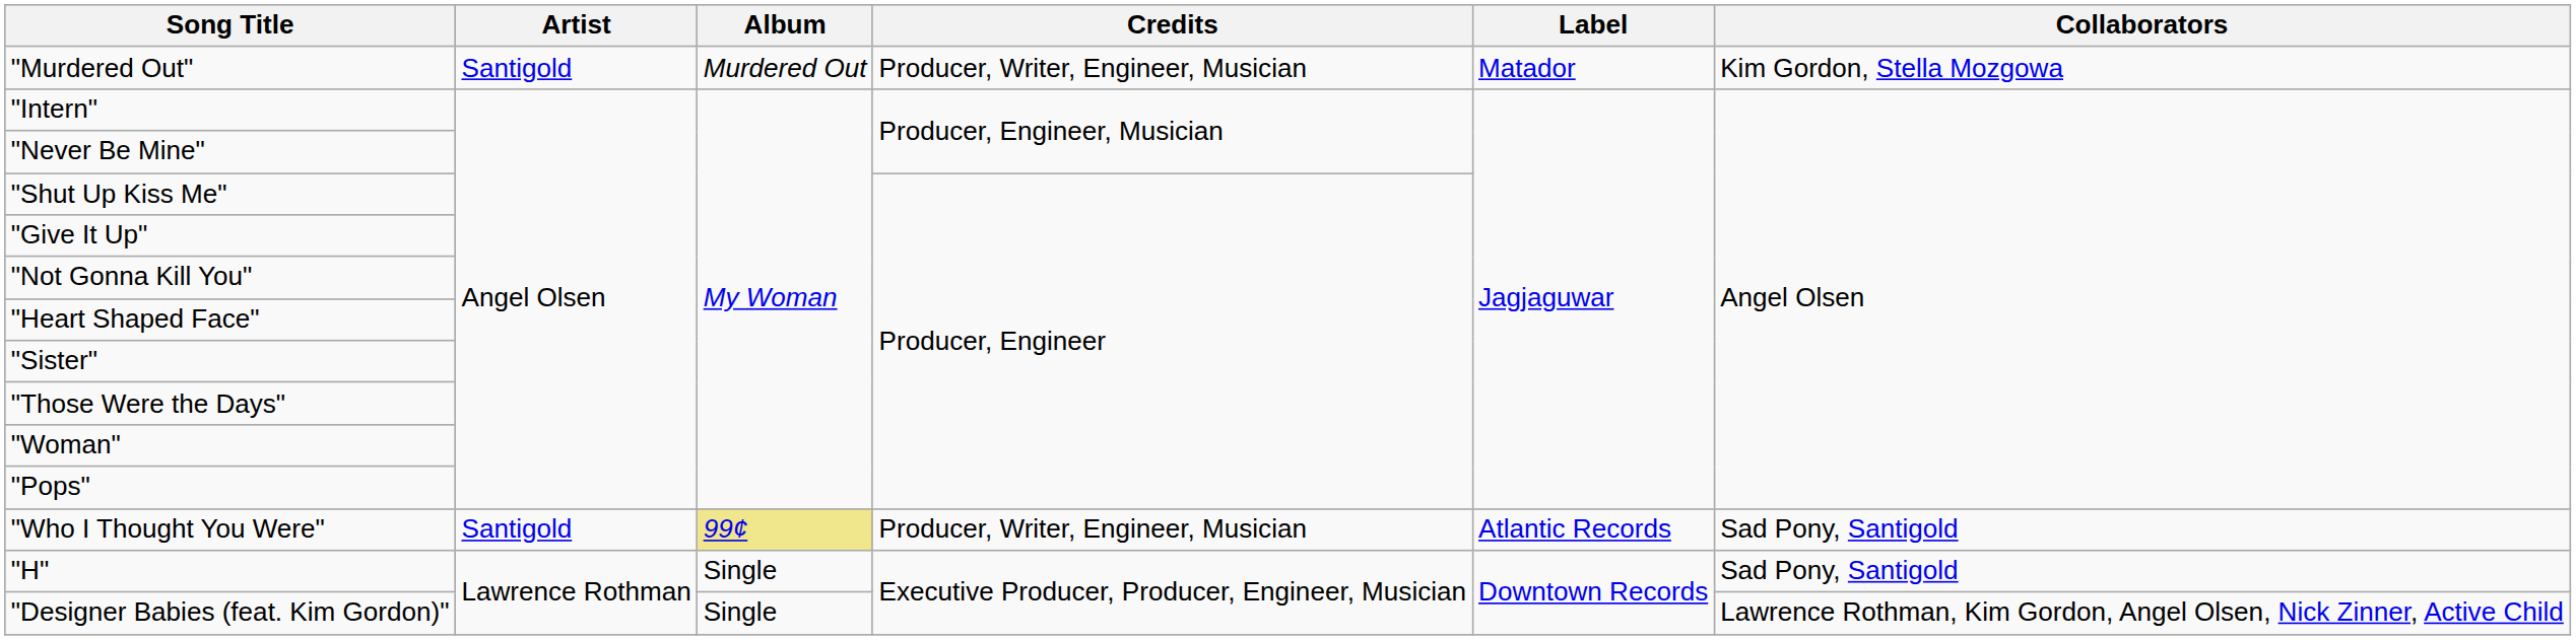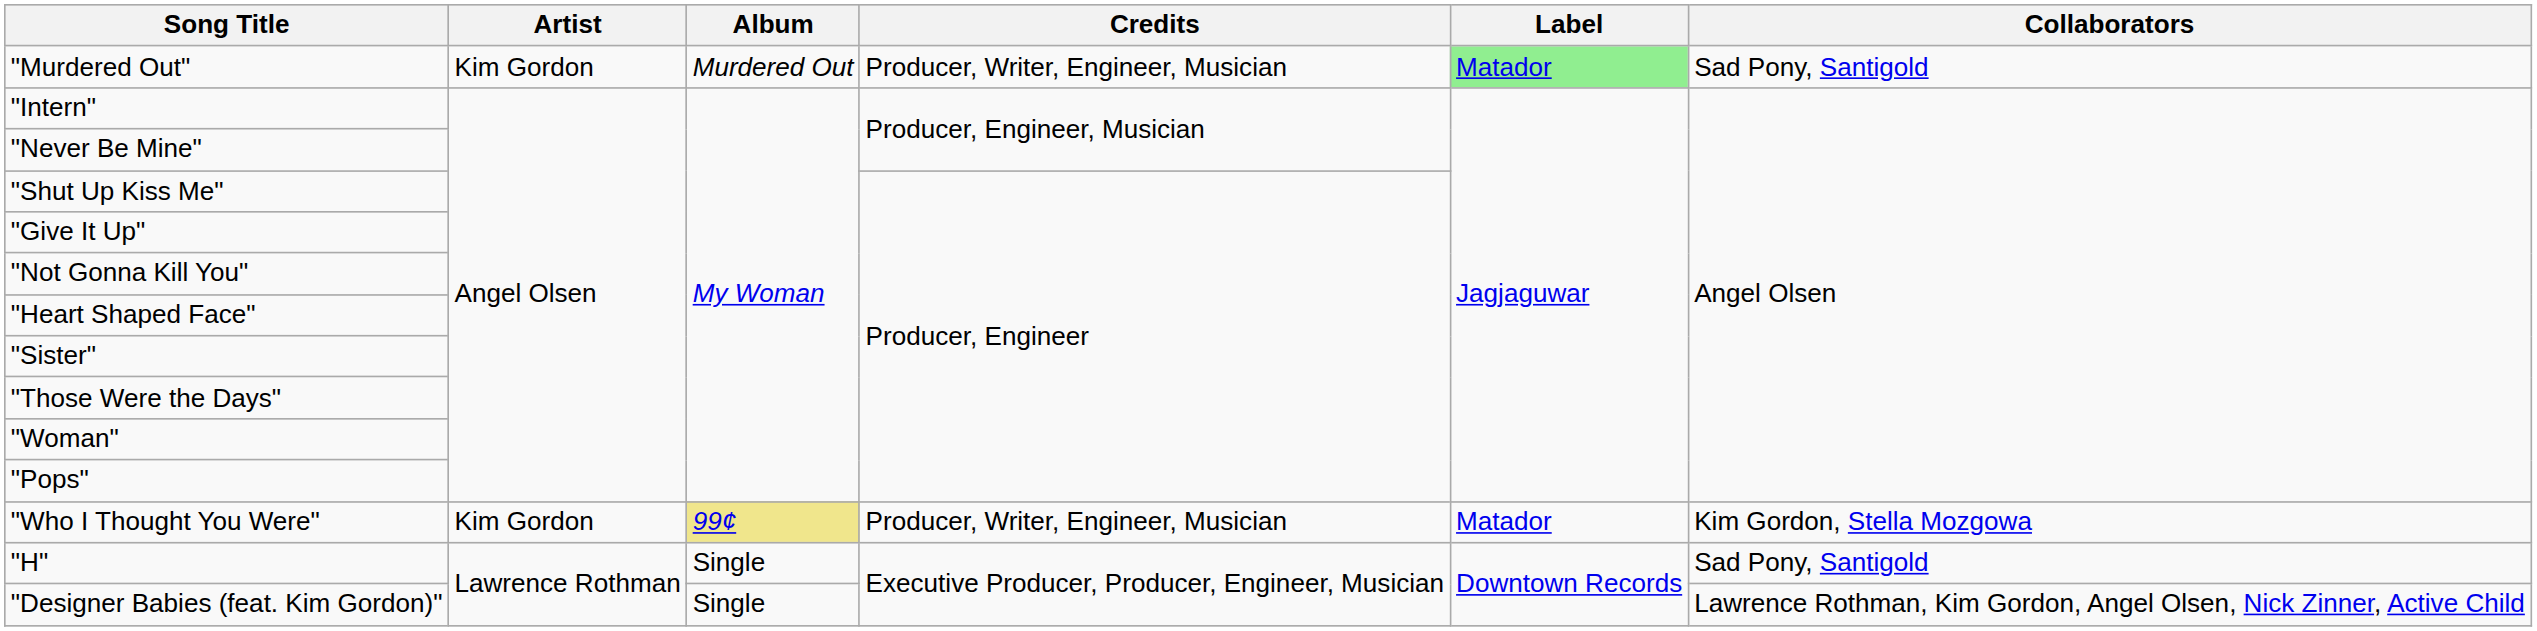 <table class="wikitable">
 <tr>
 <th>Song Title</th>
 <th>Artist</th>
 <th>Album</th>
 <th>Credits</th>
 <th>Label</th>
 <th>Collaborators</th>
 </tr>
 <tr>
 <td>"Murdered Out"</td>
-<td><a href='#'>Santigold</a></td>
+<td>Kim Gordon</td>
 <td><em>Murdered Out</em></td>
 <td>Producer, Writer, Engineer, Musician</td>
-<td><a href='#'>Matador</a></td>
-<td>Kim Gordon, <a href='#'>Stella Mozgowa</a></td>
+<td style="background: lightgreen;"><a href='#'>Matador</a></td>
+<td>Sad Pony, <a href='#'>Santigold</a></td>
 </tr>
 <tr>
 <td>"Intern"</td>
 <td rowspan="10">Angel Olsen</td>
 <td rowspan="10"><em><a href='#'>My Woman</a></em></td>
 <td rowspan="2">Producer, Engineer, Musician</td>
 <td rowspan="10"><a href='#'>Jagjaguwar</a></td>
 <td rowspan="10">Angel Olsen</td>
 </tr>
 <tr>
 <td>"Never Be Mine"</td>
 </tr>
 <tr>
 <td>"Shut Up Kiss Me"</td>
 <td rowspan="8">Producer, Engineer</td>
 </tr>
 <tr>
 <td>"Give It Up"</td>
 </tr>
 <tr>
 <td>"Not Gonna Kill You"</td>
 </tr>
 <tr>
 <td>"Heart Shaped Face"</td>
 </tr>
 <tr>
 <td>"Sister"</td>
 </tr>
 <tr>
 <td>"Those Were the Days"</td>
 </tr>
 <tr>
 <td>"Woman"</td>
 </tr>
 <tr>
 <td>"Pops"</td>
 </tr>
 <tr>
 <td>"Who I Thought You Were"</td>
-<td><a href='#'>Santigold</a></td>
+<td>Kim Gordon</td>
 <td style="background: khaki;"><em><a href='#'>99¢</a></em></td>
 <td>Producer, Writer, Engineer, Musician</td>
-<td><a href='#'>Atlantic Records</a></td>
-<td>Sad Pony, <a href='#'>Santigold</a></td>
+<td><a href='#'>Matador</a></td>
+<td>Kim Gordon, <a href='#'>Stella Mozgowa</a></td>
 </tr>
 <tr>
 <td>"H"</td>
 <td rowspan="2">Lawrence Rothman</td>
 <td>Single</td>
 <td rowspan="2">Executive Producer, Producer, Engineer, Musician</td>
 <td rowspan="2"><a href='#'>Downtown Records</a></td>
 <td>Sad Pony, <a href='#'>Santigold</a></td>
 </tr>
 <tr>
 <td>"Designer Babies (feat. Kim Gordon)"</td>
 <td>Single</td>
 <td>Lawrence Rothman, Kim Gordon, Angel Olsen, <a href='#'>Nick Zinner</a>, <a href='#'>Active Child</a></td>
 </tr>
 </table>
